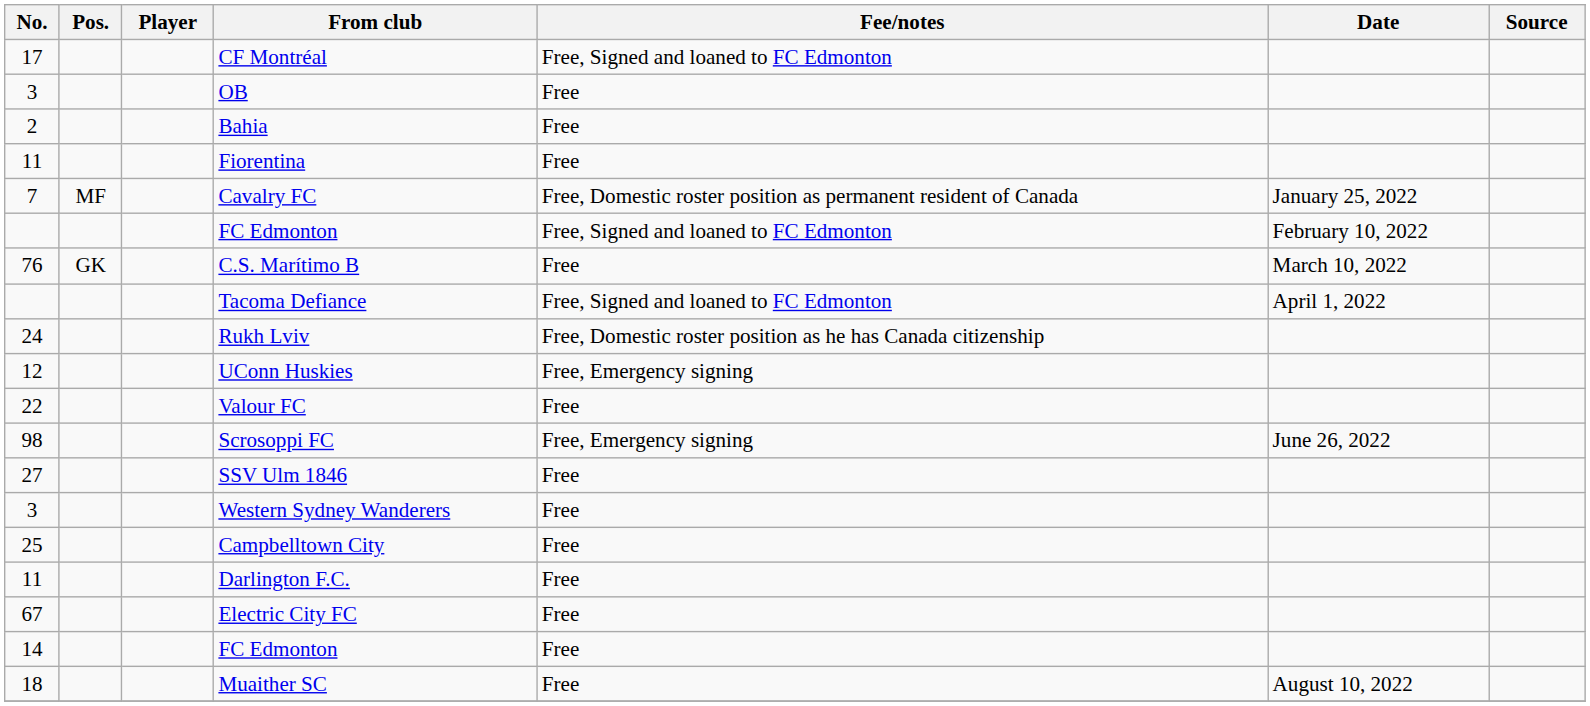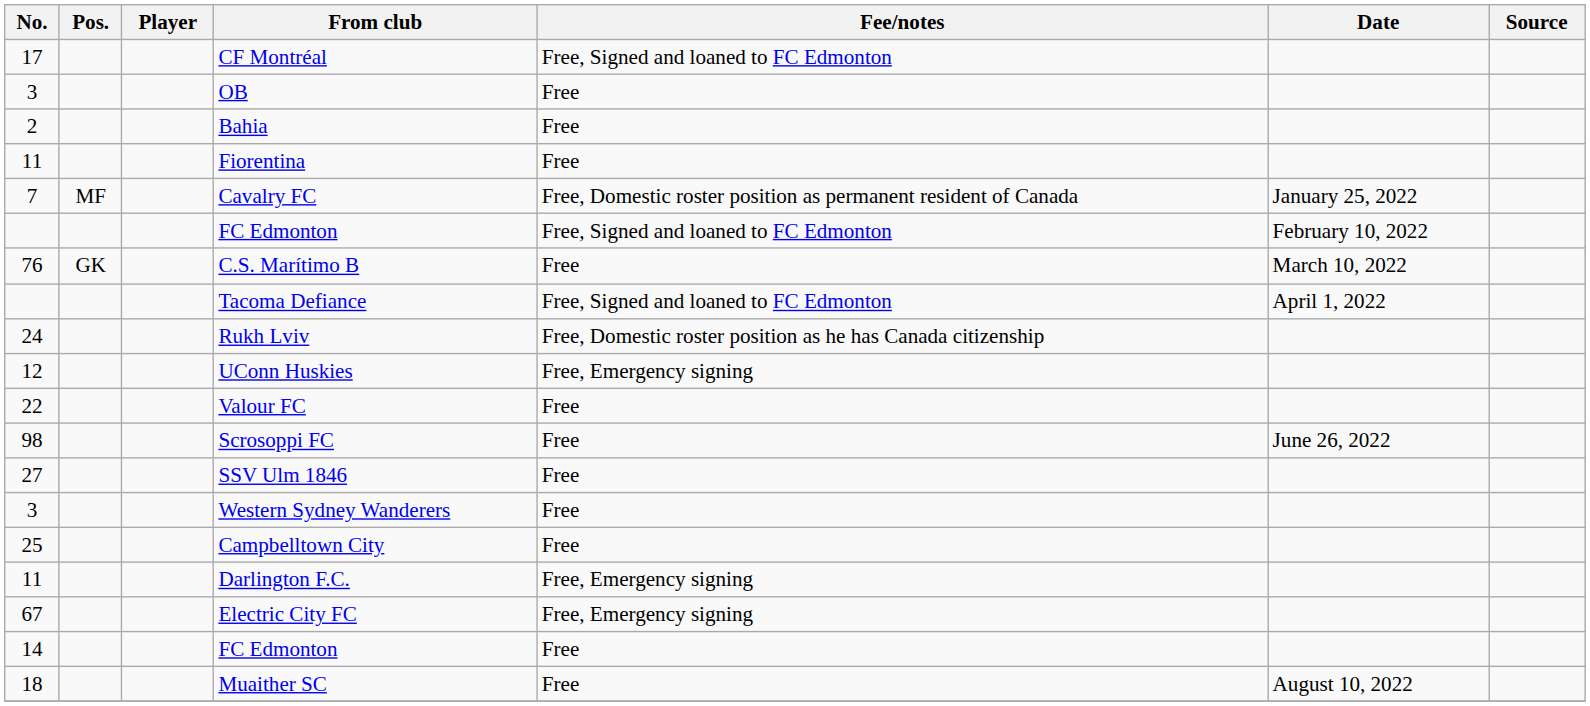 <table class="wikitable sortable" style="width:90%; font-size:95%;">
 <tr>
 <th>No.</th>
 <th>Pos.</th>
 <th>Player</th>
 <th>From club</th>
 <th>Fee/notes</th>
 <th>Date</th>
 <th>Source</th>
 </tr>
 <tr>
 <td align=center>17</td>
 <td align=center></td>
 <td></td>
 <td> <a href='#'>CF Montréal</a></td>
 <td>Free, Signed and loaned to <a href='#'>FC Edmonton</a></td>
 <td></td>
 <td></td>
 </tr>
 <tr>
 <td align=center>3</td>
 <td align=center></td>
 <td></td>
 <td> <a href='#'>OB</a></td>
 <td>Free</td>
 <td></td>
 <td></td>
 </tr>
 <tr>
 <td align=center>2</td>
 <td align=center></td>
 <td></td>
 <td> <a href='#'>Bahia</a></td>
 <td>Free</td>
 <td></td>
 <td></td>
 </tr>
 <tr>
 <td align=center>11</td>
 <td align=center></td>
 <td></td>
 <td> <a href='#'>Fiorentina</a></td>
 <td>Free</td>
 <td></td>
 <td></td>
 </tr>
 <tr>
 <td align=center>7</td>
 <td align=center>MF</td>
 <td></td>
 <td> <a href='#'>Cavalry FC</a></td>
 <td>Free, Domestic roster position as permanent resident of Canada</td>
 <td>January 25, 2022</td>
 <td></td>
 </tr>
 <tr>
 <td align=center></td>
 <td align=center></td>
 <td></td>
 <td> <a href='#'>FC Edmonton</a></td>
 <td>Free, Signed and loaned to <a href='#'>FC Edmonton</a></td>
 <td>February 10, 2022</td>
 <td></td>
 </tr>
 <tr>
 <td align=center>76</td>
 <td align=center>GK</td>
 <td></td>
 <td> <a href='#'>C.S. Marítimo B</a></td>
 <td>Free</td>
 <td>March 10, 2022</td>
 <td></td>
 </tr>
 <tr>
 <td align=center></td>
 <td align=center></td>
 <td></td>
 <td> <a href='#'>Tacoma Defiance</a></td>
 <td>Free, Signed and loaned to <a href='#'>FC Edmonton</a></td>
 <td>April 1, 2022</td>
 <td></td>
 </tr>
 <tr>
 <td align=center>24</td>
 <td align=center></td>
 <td></td>
 <td> <a href='#'>Rukh Lviv</a></td>
 <td>Free, Domestic roster position as he has Canada citizenship</td>
 <td></td>
 <td></td>
 </tr>
 <tr>
 <td align=center>12</td>
 <td align=center></td>
 <td></td>
 <td> <a href='#'>UConn Huskies</a></td>
 <td>Free, Emergency signing</td>
 <td></td>
 <td></td>
 </tr>
 <tr>
 <td align=center>22</td>
 <td align=center></td>
 <td></td>
 <td> <a href='#'>Valour FC</a></td>
 <td>Free</td>
 <td></td>
 <td></td>
 </tr>
 <tr>
 <td align=center>98</td>
 <td align=center></td>
 <td></td>
 <td> <a href='#'>Scrosoppi FC</a></td>
-<td>Free, Emergency signing</td>
+<td>Free</td>
 <td>June 26, 2022</td>
 <td></td>
 </tr>
 <tr>
 <td align=center>27</td>
 <td align=center></td>
 <td></td>
 <td> <a href='#'>SSV Ulm 1846</a></td>
 <td>Free</td>
 <td></td>
 <td></td>
 </tr>
 <tr>
 <td align=center>3</td>
 <td align=center></td>
 <td></td>
 <td> <a href='#'>Western Sydney Wanderers</a></td>
 <td>Free</td>
 <td></td>
 <td></td>
 </tr>
 <tr>
 <td align=center>25</td>
 <td align=center></td>
 <td></td>
 <td> <a href='#'>Campbelltown City</a></td>
 <td>Free</td>
 <td></td>
 <td></td>
 </tr>
 <tr>
 <td align=center>11</td>
 <td align=center></td>
 <td></td>
 <td> <a href='#'>Darlington F.C.</a></td>
-<td>Free</td>
+<td>Free, Emergency signing</td>
 <td></td>
 <td></td>
 </tr>
 <tr>
 <td align=center>67</td>
 <td align=center></td>
 <td></td>
 <td> <a href='#'>Electric City FC</a></td>
-<td>Free</td>
+<td>Free, Emergency signing</td>
 <td></td>
 <td></td>
 </tr>
 <tr>
 <td align=center>14</td>
 <td align=center></td>
 <td></td>
 <td> <a href='#'>FC Edmonton</a></td>
 <td>Free</td>
 <td></td>
 <td></td>
 </tr>
 <tr>
 <td align=center>18</td>
 <td align=center></td>
 <td></td>
 <td> <a href='#'>Muaither SC</a></td>
 <td>Free</td>
 <td>August 10, 2022</td>
 <td></td>
 </tr>
 <tr>
 </tr>
 </table>
